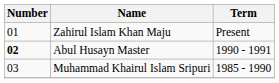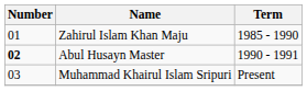 <table class="wikitable">
 <tr>
 <th>Number</th>
 <th>Name</th>
 <th>Term</th>
 </tr>
 <tr>
 <td>01</td>
 <td>Zahirul Islam Khan Maju</td>
-<td>Present</td>
+<td>1985 - 1990</td>
 </tr>
 <tr>
 <td><strong>02</strong></td>
 <td>Abul Husayn Master</td>
 <td>1990 - 1991</td>
 </tr>
 <tr>
 <td>03</td>
 <td>Muhammad Khairul Islam Sripuri</td>
-<td>1985 - 1990</td>
+<td>Present</td>
 </tr>
 <tr>
 </tr>
 </table>
